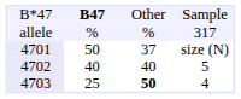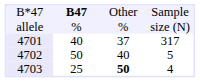 <table border="0" cellspacing="0" cellpadding="0" align="center" style="text-align:center; background:#ffffff; margin-right: 1em; border:2px #e0e0ff solid;">
 <tr style="background:#f0f0ff">
 <td style="width:60px">B*47</td>
 <td style="width:60px"><strong>B47</strong></td>
 <td style="width:60px">Other</td>
 <td style="width:60px">Sample</td>
 </tr>
 <tr style="background:#f0f0ff">
 <td>allele</td>
 <td>%</td>
 <td>%</td>
+<td>size (N)</td>
+</tr>
+<tr>
+<td style = "background:#e8e8f8">4701</td>
+<td>40</td>
+<td>37</td>
 <td>317</td>
 </tr>
 <tr>
-<td style = "background:#e8e8f8">4701</td>
+<td style = "background:#e8e8f8">4702</td>
 <td>50</td>
-<td>37</td>
-<td>size (N)</td>
-</tr>
-<tr>
-<td style = "background:#e8e8f8">4702</td>
-<td>40</td>
 <td>40</td>
 <td>5</td>
 </tr>
 <tr>
 <td style = "background:#e8e8f8">4703</td>
 <td>25</td>
 <td><strong>50</strong></td>
 <td>4</td>
 </tr>
 </table>
